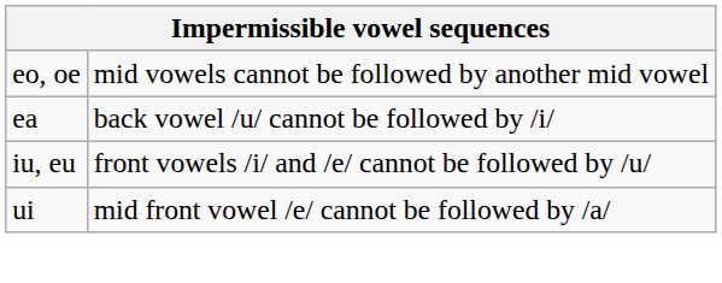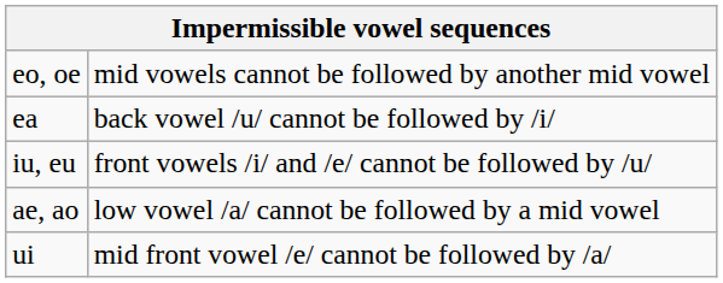 <table class="wikitable">
 <tr>
 <th colspan="2">Impermissible vowel sequences</th>
 </tr>
 <tr>
 <td>eo, oe</td>
 <td>mid vowels cannot be followed by another mid vowel</td>
 </tr>
 <tr>
 <td>ea</td>
 <td>back vowel /u/ cannot be followed by /i/</td>
 </tr>
 <tr>
 <td>iu, eu</td>
 <td>front vowels /i/ and /e/ cannot be followed by /u/</td>
 </tr>
 <tr>
+<td>ae, ao</td>
+<td>low vowel /a/ cannot be followed by a mid vowel</td>
+</tr>
+<tr>
 <td>ui</td>
 <td>mid front vowel /e/ cannot be followed by /a/</td>
 </tr>
 </table>
